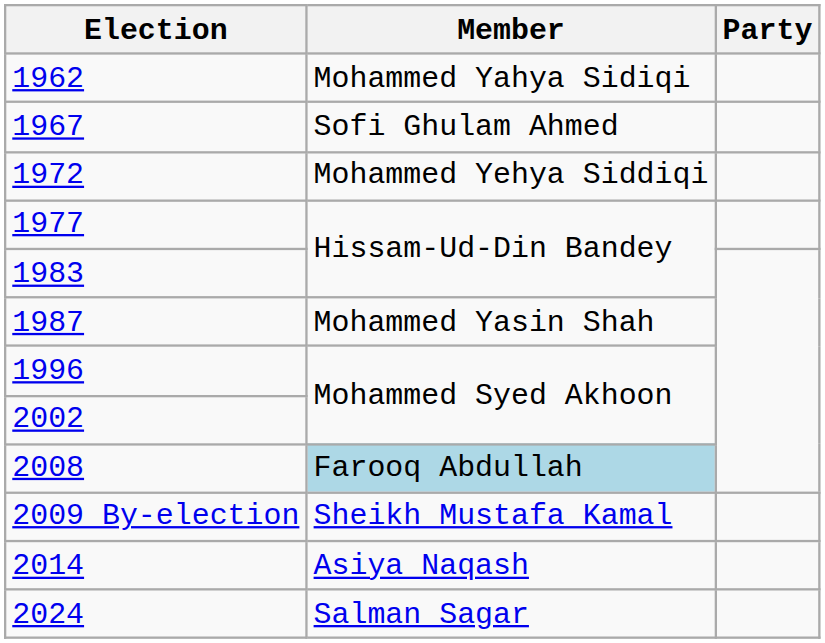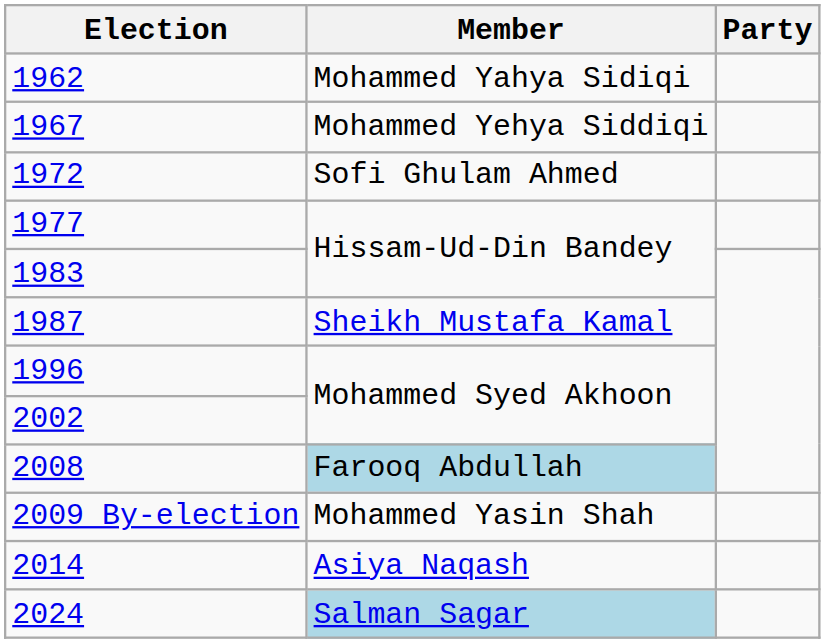 <table class="wikitable sortable">
 <tr>
 <th>Election</th>
 <th>Member</th>
 <th colspan=2>Party</th>
 </tr>
 <tr>
 <td><a href='#'>1962</a></td>
 <td>Mohammed Yahya Sidiqi</td>
 <td></td>
 </tr>
 <tr>
 <td><a href='#'>1967</a></td>
-<td>Sofi Ghulam Ahmed</td>
+<td>Mohammed Yehya Siddiqi</td>
 </tr>
 <tr>
 <td><a href='#'>1972</a></td>
-<td>Mohammed Yehya Siddiqi</td>
+<td>Sofi Ghulam Ahmed</td>
 <td></td>
 </tr>
 <tr>
 <td><a href='#'>1977</a></td>
 <td rowspan=2>Hissam-Ud-Din Bandey</td>
 <td></td>
 </tr>
 <tr>
 <td><a href='#'>1983</a></td>
 </tr>
 <tr>
 <td><a href='#'>1987</a></td>
-<td>Mohammed Yasin Shah</td>
+<td><a href='#'>Sheikh Mustafa Kamal</a></td>
 </tr>
 <tr>
 <td><a href='#'>1996</a></td>
 <td rowspan=2>Mohammed Syed Akhoon</td>
 </tr>
 <tr>
 <td><a href='#'>2002</a></td>
 </tr>
 <tr>
 <td><a href='#'>2008</a></td>
 <td style="background: lightblue;">Farooq Abdullah</td>
 </tr>
 <tr>
 <td><a href='#'>2009 By-election</a></td>
-<td><a href='#'>Sheikh Mustafa Kamal</a></td>
+<td>Mohammed Yasin Shah</td>
 <td></td>
 </tr>
 <tr>
 <td><a href='#'>2014</a></td>
 <td><a href='#'>Asiya Naqash</a></td>
 <td></td>
 </tr>
 <tr>
 <td><a href='#'>2024</a></td>
-<td><a href='#'>Salman Sagar</a></td>
+<td style="background: lightblue;"><a href='#'>Salman Sagar</a></td>
 <td></td>
 </tr>
 </table>
